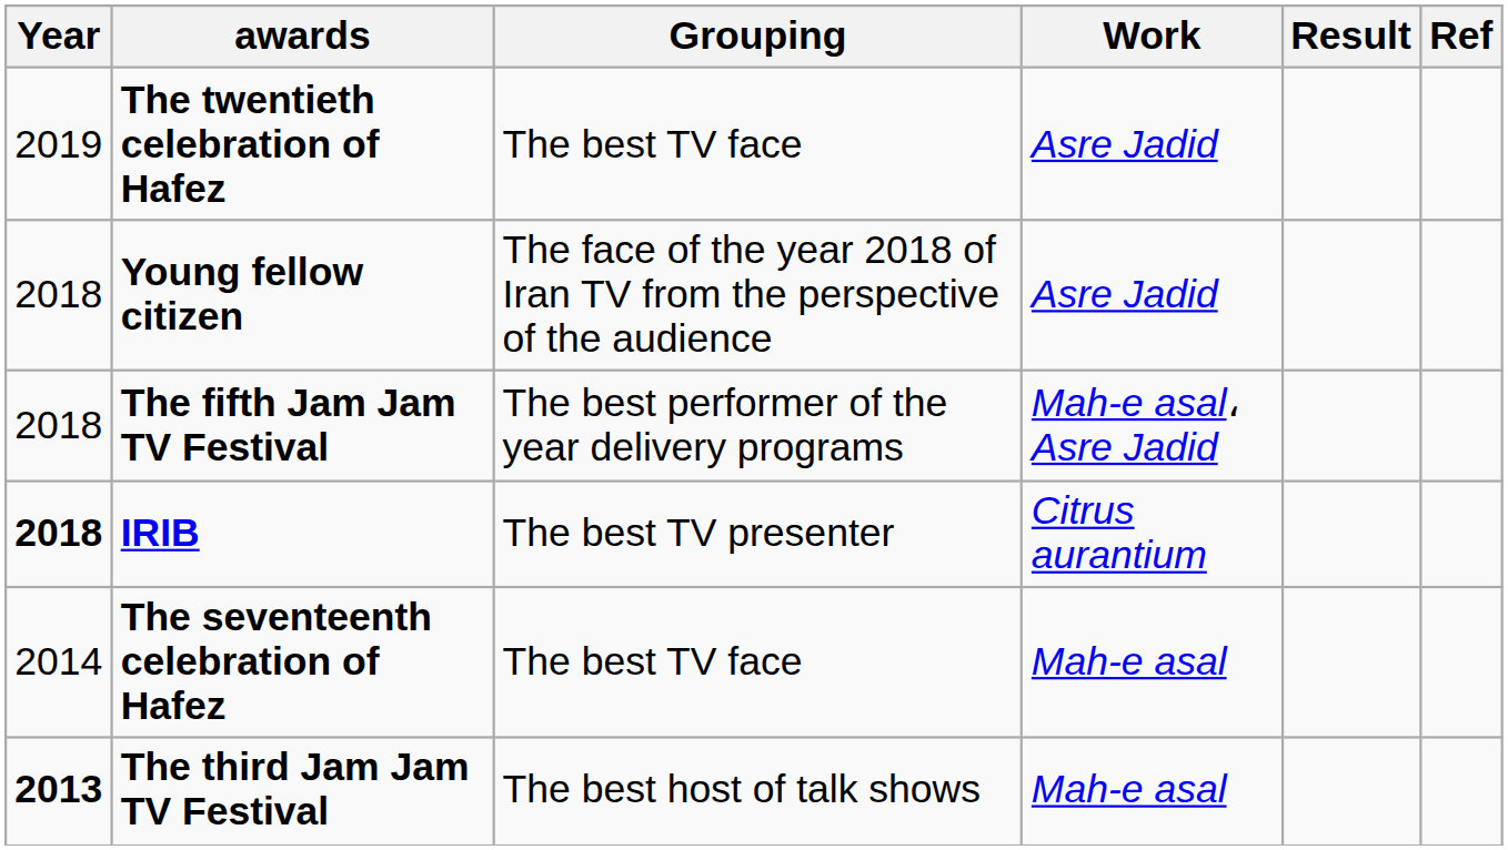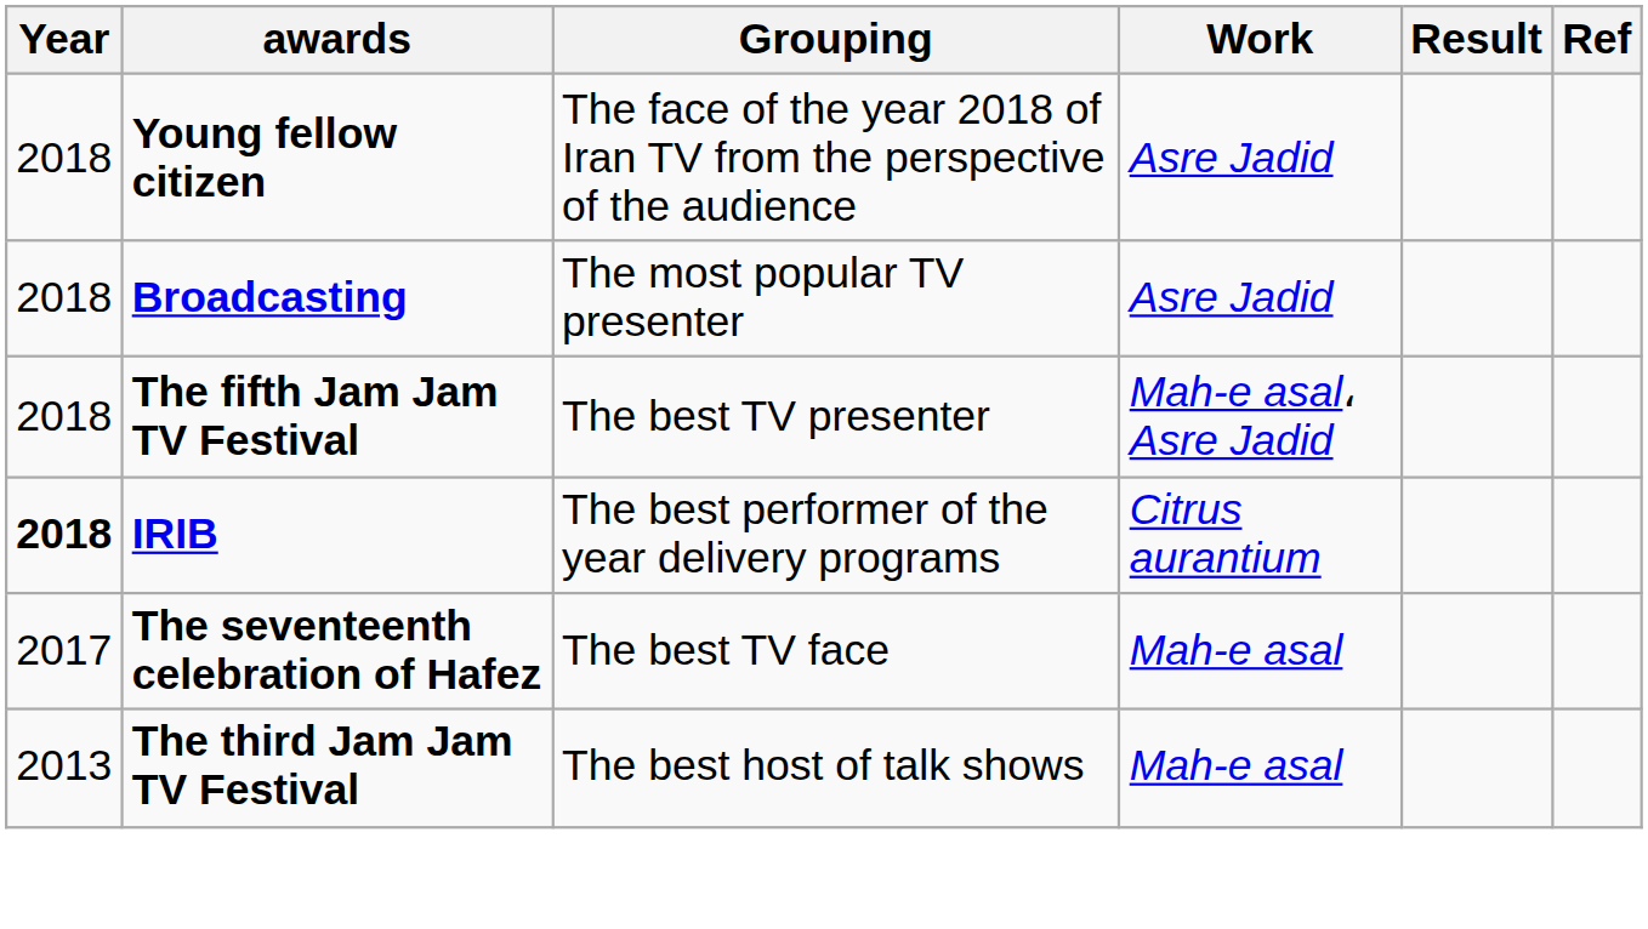 <table class="wikitable">
 <tr>
 <th>Year</th>
 <th>awards</th>
 <th>Grouping</th>
 <th>Work</th>
 <th>Result</th>
 <th>Ref</th>
-</tr>
-<tr>
-<td>2019</td>
-<td><strong>The twentieth celebration of Hafez</strong></td>
-<td>The best TV face</td>
-<td><em><a href='#'>Asre Jadid</a></em></td>
-<td></td>
-<td></td>
 </tr>
 <tr>
 <td>2018</td>
 <td><strong>Young fellow citizen</strong></td>
 <td>The face of the year 2018 of Iran TV from the perspective of the audience</td>
 <td><em><a href='#'>Asre Jadid</a></em></td>
 <td></td>
 <td></td>
 </tr>
 <tr>
 <td>2018</td>
+<td><a href='#'><strong>Broadcasting</strong></a></td>
+<td>The most popular TV presenter</td>
+<td><em><a href='#'>Asre Jadid</a></em></td>
+<td></td>
+<td></td>
+</tr>
+<tr>
+<td>2018</td>
 <td><strong>The fifth Jam Jam TV Festival</strong></td>
-<td>The best performer of the year delivery programs</td>
+<td>The best TV presenter</td>
 <td><a href='#'><em>Mah-e asal</em></a>، <em><a href='#'>Asre Jadid</a></em></td>
 <td></td>
 <td></td>
 </tr>
 <tr>
 <td><strong>2018</strong></td>
 <td><strong><a href='#'>IRIB</a></strong></td>
-<td>The best TV presenter</td>
+<td>The best performer of the year delivery programs</td>
 <td><em><a href='#'>Citrus aurantium</a></em></td>
 <td></td>
 <td></td>
 </tr>
 <tr>
-<td>2014</td>
+<td>2017</td>
 <td><strong>The seventeenth celebration of Hafez</strong></td>
 <td>The best TV face</td>
 <td><a href='#'><em>Mah-e asal</em></a></td>
 <td></td>
 <td></td>
 </tr>
 <tr>
-<td><strong>2013</strong></td>
+<td>2013</td>
 <td><strong>The third Jam Jam TV Festival</strong></td>
 <td>The best host of talk shows</td>
 <td><a href='#'><em>Mah-e asal</em></a></td>
 <td></td>
 <td></td>
 </tr>
 </table>
